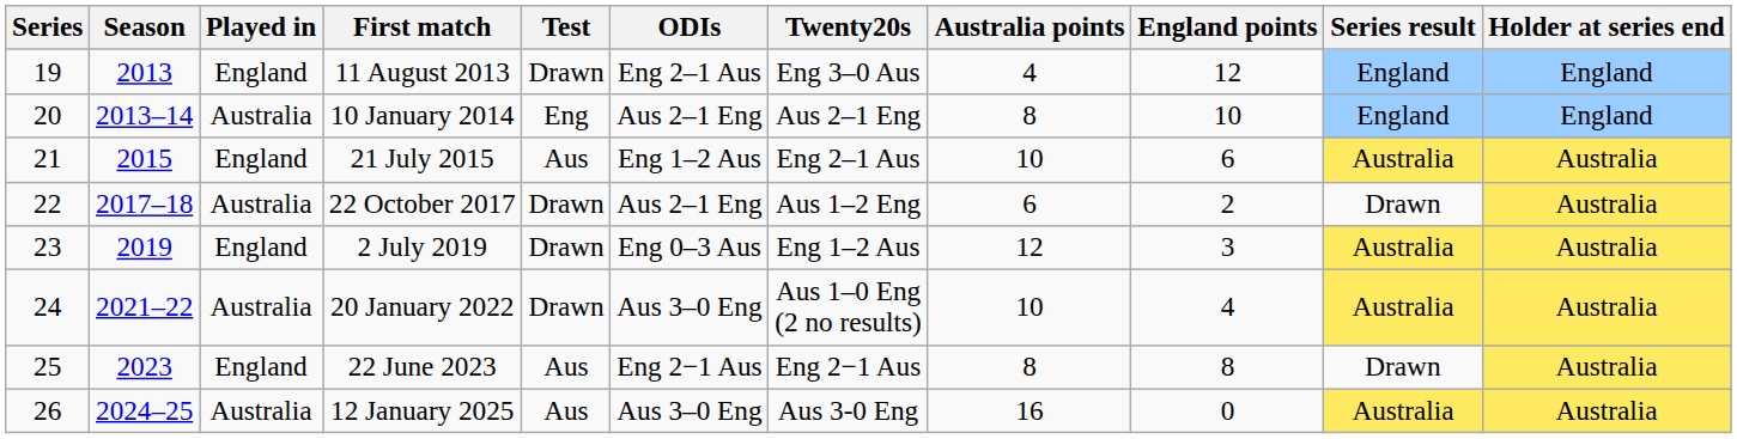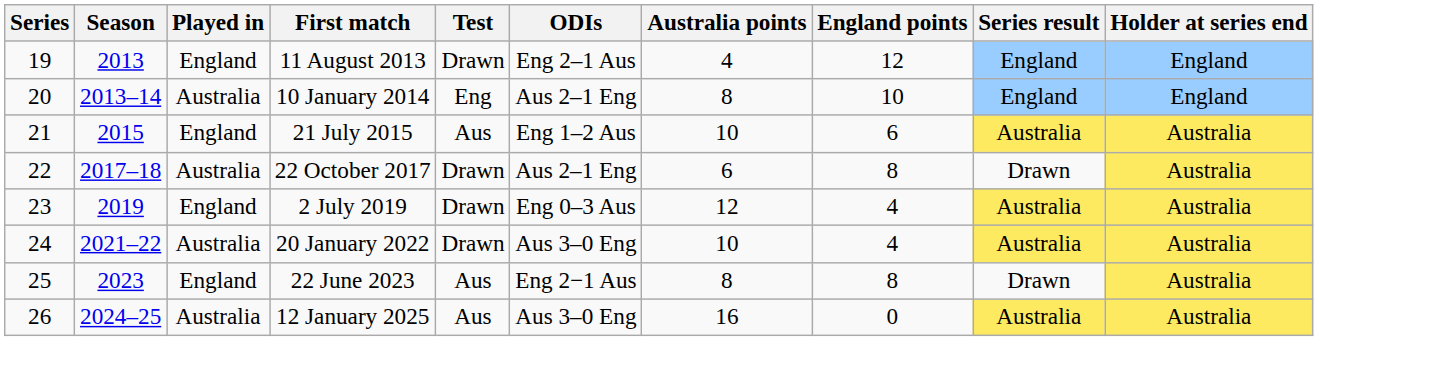 <table class="wikitable" style="text-align:center;">
 <tr>
 <th>Series</th>
 <th>Season</th>
 <th>Played in</th>
 <th>First match</th>
 <th>Test</th>
 <th>ODIs</th>
-<th>Twenty20s</th>
 <th>Australia points</th>
 <th>England points</th>
 <th>Series result</th>
 <th>Holder at series end</th>
 </tr>
 <tr>
 <td>19</td>
 <td><a href='#'>2013</a></td>
 <td>England</td>
 <td>11 August 2013</td>
 <td>Drawn</td>
 <td>Eng 2–1 Aus</td>
-<td>Eng 3–0 Aus</td>
 <td>4</td>
 <td>12</td>
 <td bgcolor=#99ccff>England</td>
 <td bgcolor=#99ccff>England</td>
 </tr>
 <tr>
 <td>20</td>
 <td><a href='#'>2013–14</a></td>
 <td>Australia</td>
 <td>10 January 2014</td>
 <td>Eng</td>
-<td>Aus 2–1 Eng</td>
 <td>Aus 2–1 Eng</td>
 <td>8</td>
 <td>10</td>
 <td bgcolor=#99ccff>England</td>
 <td bgcolor=#99ccff>England</td>
 </tr>
 <tr>
 <td>21</td>
 <td><a href='#'>2015</a></td>
 <td>England</td>
 <td>21 July 2015</td>
 <td>Aus</td>
 <td>Eng 1–2 Aus</td>
-<td>Eng 2–1 Aus</td>
 <td>10</td>
 <td>6</td>
 <td bgcolor=#fdea60>Australia</td>
 <td bgcolor=#fdea60>Australia</td>
 </tr>
 <tr>
 <td>22</td>
 <td><a href='#'>2017–18</a></td>
 <td>Australia</td>
 <td>22 October 2017</td>
 <td>Drawn</td>
 <td>Aus 2–1 Eng</td>
-<td>Aus 1–2 Eng</td>
 <td>6</td>
-<td>2</td>
+<td>8</td>
 <td>Drawn</td>
 <td bgcolor=#fdea60>Australia</td>
 </tr>
 <tr>
 <td>23</td>
 <td><a href='#'>2019</a></td>
 <td>England</td>
 <td>2 July 2019</td>
 <td>Drawn</td>
 <td>Eng 0–3 Aus</td>
-<td>Eng 1–2 Aus</td>
 <td>12</td>
-<td>3</td>
+<td>4</td>
 <td bgcolor=#fdea60>Australia</td>
 <td bgcolor=#fdea60>Australia</td>
 </tr>
 <tr>
 <td>24</td>
 <td><a href='#'>2021–22</a></td>
 <td>Australia</td>
 <td>20 January 2022</td>
 <td>Drawn</td>
 <td>Aus 3–0 Eng</td>
-<td>Aus 1–0 Eng<br>(2 no results)</td>
 <td>10</td>
 <td>4</td>
 <td bgcolor=#fdea60>Australia</td>
 <td bgcolor=#fdea60>Australia</td>
 </tr>
 <tr>
 <td>25</td>
 <td><a href='#'>2023</a></td>
 <td>England</td>
 <td>22 June 2023</td>
 <td>Aus</td>
-<td>Eng 2−1 Aus</td>
 <td>Eng 2−1 Aus</td>
 <td>8</td>
 <td>8</td>
 <td>Drawn</td>
 <td bgcolor=#fdea60>Australia</td>
 </tr>
 <tr>
 <td>26</td>
 <td><a href='#'>2024–25</a></td>
 <td>Australia</td>
 <td>12 January 2025</td>
 <td>Aus</td>
 <td>Aus 3–0 Eng</td>
-<td>Aus 3-0 Eng</td>
 <td>16</td>
 <td>0</td>
 <td bgcolor=#fdea60>Australia</td>
 <td bgcolor=#fdea60>Australia</td>
 </tr>
 </table>
